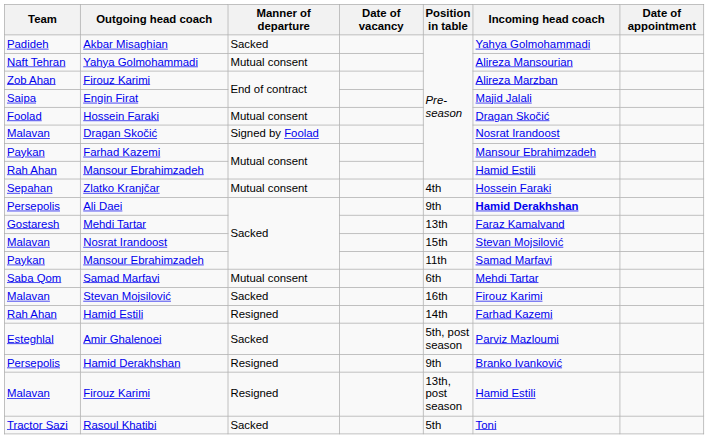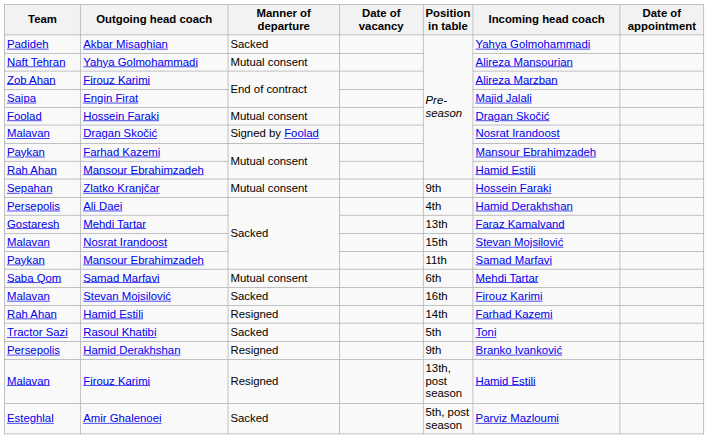 <table class="wikitable">
 <tr>
 <th width=100>Team</th>
 <th width=200>Outgoing head coach</th>
 <th width=150>Manner of departure</th>
 <th width=110>Date of vacancy</th>
 <th width=60>Position in table</th>
 <th width=200>Incoming head coach</th>
 <th width=110>Date of appointment</th>
 </tr>
 <tr>
 <td><a href='#'>Padideh</a></td>
 <td> <a href='#'>Akbar Misaghian</a></td>
 <td>Sacked</td>
 <td></td>
 <td rowspan="8"><em>Pre-season</em></td>
 <td> <a href='#'>Yahya Golmohammadi</a></td>
 <td></td>
 </tr>
 <tr>
 <td><a href='#'>Naft Tehran</a></td>
 <td> <a href='#'>Yahya Golmohammadi</a></td>
 <td>Mutual consent</td>
 <td></td>
 <td> <a href='#'>Alireza Mansourian</a></td>
 <td></td>
 </tr>
 <tr>
 <td><a href='#'>Zob Ahan</a></td>
 <td> <a href='#'>Firouz Karimi</a></td>
 <td rowspan="2">End of contract</td>
 <td></td>
 <td> <a href='#'>Alireza Marzban</a></td>
 <td></td>
 </tr>
 <tr>
 <td><a href='#'>Saipa</a></td>
 <td> <a href='#'>Engin Firat</a></td>
 <td></td>
 <td> <a href='#'>Majid Jalali</a></td>
 <td></td>
 </tr>
 <tr>
 <td><a href='#'>Foolad</a></td>
 <td> <a href='#'>Hossein Faraki</a></td>
 <td>Mutual consent</td>
 <td></td>
 <td> <a href='#'>Dragan Skočić</a></td>
 <td></td>
 </tr>
 <tr>
 <td><a href='#'>Malavan</a></td>
 <td> <a href='#'>Dragan Skočić</a></td>
 <td>Signed by <a href='#'>Foolad</a></td>
 <td></td>
 <td> <a href='#'>Nosrat Irandoost</a></td>
 <td></td>
 </tr>
 <tr>
 <td><a href='#'>Paykan</a></td>
 <td> <a href='#'>Farhad Kazemi</a></td>
 <td rowspan="2">Mutual consent</td>
 <td></td>
 <td> <a href='#'>Mansour Ebrahimzadeh</a></td>
 <td></td>
 </tr>
 <tr>
 <td><a href='#'>Rah Ahan</a></td>
 <td> <a href='#'>Mansour Ebrahimzadeh</a></td>
 <td></td>
 <td> <a href='#'>Hamid Estili</a></td>
 <td></td>
 </tr>
 <tr>
 <td><a href='#'>Sepahan</a></td>
 <td> <a href='#'>Zlatko Kranjčar</a></td>
 <td>Mutual consent</td>
 <td></td>
-<td>4th</td>
+<td>9th</td>
 <td> <a href='#'>Hossein Faraki</a></td>
 <td></td>
 </tr>
 <tr>
 <td><a href='#'>Persepolis</a></td>
 <td> <a href='#'>Ali Daei</a></td>
 <td rowspan="4">Sacked</td>
 <td></td>
-<td>9th</td>
-<td><strong> <a href='#'>Hamid Derakhshan</a></strong></td>
+<td>4th</td>
+<td> <a href='#'>Hamid Derakhshan</a></td>
 <td></td>
 </tr>
 <tr>
 <td><a href='#'>Gostaresh</a></td>
 <td> <a href='#'>Mehdi Tartar</a></td>
 <td></td>
 <td>13th</td>
 <td> <a href='#'>Faraz Kamalvand</a></td>
 <td></td>
 </tr>
 <tr>
 <td><a href='#'>Malavan</a></td>
 <td> <a href='#'>Nosrat Irandoost</a></td>
 <td></td>
 <td>15th</td>
 <td> <a href='#'>Stevan Mojsilović</a></td>
 <td></td>
 </tr>
 <tr>
 <td><a href='#'>Paykan</a></td>
 <td> <a href='#'>Mansour Ebrahimzadeh</a></td>
 <td></td>
 <td>11th</td>
 <td> <a href='#'>Samad Marfavi</a></td>
 <td></td>
 </tr>
 <tr>
 <td><a href='#'>Saba Qom</a></td>
 <td> <a href='#'>Samad Marfavi</a></td>
 <td>Mutual consent</td>
 <td></td>
 <td>6th</td>
 <td> <a href='#'>Mehdi Tartar</a></td>
 <td></td>
 </tr>
 <tr>
 <td><a href='#'>Malavan</a></td>
 <td> <a href='#'>Stevan Mojsilović</a></td>
 <td>Sacked</td>
 <td></td>
 <td>16th</td>
 <td> <a href='#'>Firouz Karimi</a></td>
 <td></td>
 </tr>
 <tr>
 <td><a href='#'>Rah Ahan</a></td>
 <td> <a href='#'>Hamid Estili</a></td>
 <td>Resigned</td>
 <td></td>
 <td>14th</td>
 <td> <a href='#'>Farhad Kazemi</a></td>
 <td></td>
 </tr>
 <tr>
-<td><a href='#'>Esteghlal</a></td>
-<td> <a href='#'>Amir Ghalenoei</a></td>
-<td>Sacked</td>
+<td><a href='#'>Tractor Sazi</a></td>
+<td> <a href='#'>Rasoul Khatibi</a></td>
+<td rowspan="1">Sacked</td>
 <td></td>
-<td>5th, post season</td>
-<td> <a href='#'>Parviz Mazloumi</a></td>
+<td>5th</td>
+<td> <a href='#'>Toni</a></td>
 <td></td>
 </tr>
 <tr>
 <td><a href='#'>Persepolis</a></td>
 <td> <a href='#'>Hamid Derakhshan</a></td>
 <td rowspan="1">Resigned</td>
 <td></td>
 <td>9th</td>
 <td> <a href='#'>Branko Ivanković</a></td>
 <td></td>
 </tr>
 <tr>
 <td><a href='#'>Malavan</a></td>
 <td> <a href='#'>Firouz Karimi</a></td>
 <td>Resigned</td>
 <td></td>
 <td>13th, post season</td>
 <td> <a href='#'>Hamid Estili</a></td>
 <td></td>
 </tr>
 <tr>
-<td><a href='#'>Tractor Sazi</a></td>
-<td> <a href='#'>Rasoul Khatibi</a></td>
-<td rowspan="1">Sacked</td>
+<td><a href='#'>Esteghlal</a></td>
+<td> <a href='#'>Amir Ghalenoei</a></td>
+<td>Sacked</td>
 <td></td>
-<td>5th</td>
-<td> <a href='#'>Toni</a></td>
+<td>5th, post season</td>
+<td> <a href='#'>Parviz Mazloumi</a></td>
 <td></td>
 </tr>
 </table>
